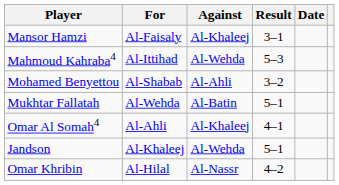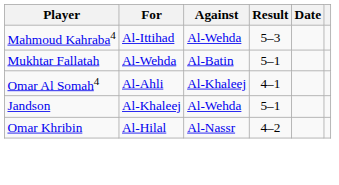 <table class="wikitable">
 <tr>
 <th>Player</th>
 <th>For</th>
 <th>Against</th>
 <th style="text-align:center">Result</th>
 <th>Date</th>
 <th></th>
 </tr>
 <tr>
-<td> <a href='#'>Mansor Hamzi</a></td>
-<td><a href='#'>Al-Faisaly</a></td>
-<td><a href='#'>Al-Khaleej</a></td>
-<td style="text-align:center;">3–1</td>
-<td></td>
-<td></td>
-</tr>
-<tr>
 <td> <a href='#'>Mahmoud Kahraba</a><sup>4</sup></td>
 <td><a href='#'>Al-Ittihad</a></td>
 <td><a href='#'>Al-Wehda</a></td>
 <td style="text-align:center;">5–3</td>
-<td></td>
-<td></td>
-</tr>
-<tr>
-<td> <a href='#'>Mohamed Benyettou</a></td>
-<td><a href='#'>Al-Shabab</a></td>
-<td><a href='#'>Al-Ahli</a></td>
-<td style="text-align:center;">3–2</td>
 <td></td>
 <td></td>
 </tr>
 <tr>
 <td> <a href='#'>Mukhtar Fallatah</a></td>
 <td><a href='#'>Al-Wehda</a></td>
 <td><a href='#'>Al-Batin</a></td>
 <td style="text-align:center;">5–1</td>
 <td></td>
 <td></td>
 </tr>
 <tr>
 <td> <a href='#'>Omar Al Somah</a><sup>4</sup></td>
 <td><a href='#'>Al-Ahli</a></td>
 <td><a href='#'>Al-Khaleej</a></td>
 <td style="text-align:center;">4–1</td>
 <td></td>
 <td></td>
 </tr>
 <tr>
 <td> <a href='#'>Jandson</a></td>
 <td><a href='#'>Al-Khaleej</a></td>
 <td><a href='#'>Al-Wehda</a></td>
 <td style="text-align:center;">5–1</td>
 <td></td>
 <td></td>
 </tr>
 <tr>
 <td> <a href='#'>Omar Khribin</a></td>
 <td><a href='#'>Al-Hilal</a></td>
 <td><a href='#'>Al-Nassr</a></td>
 <td style="text-align:center;">4–2</td>
 <td></td>
 <td></td>
 </tr>
 </table>
